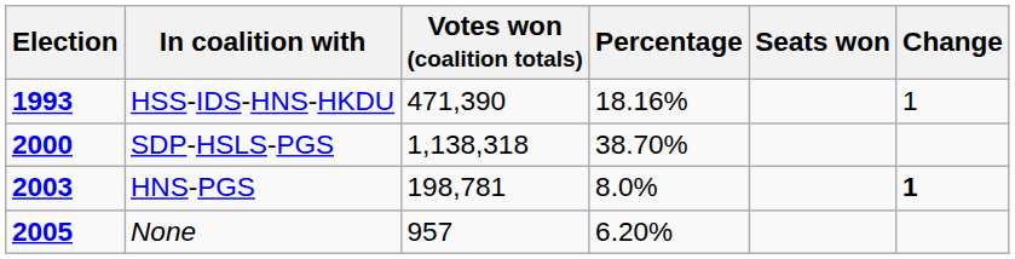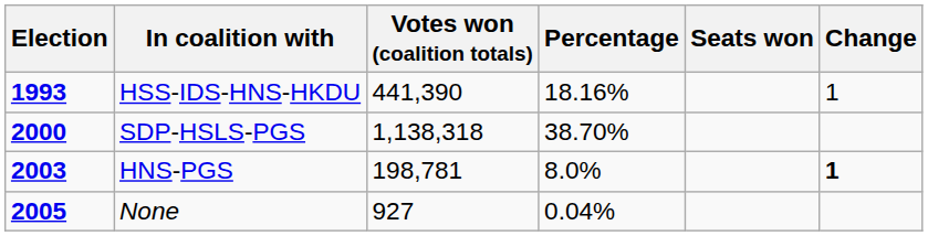 <table class="wikitable">
 <tr>
 <th>Election</th>
 <th>In coalition with</th>
 <th>Votes won<br><small>(coalition totals)</small></th>
 <th>Percentage</th>
 <th>Seats won</th>
 <th>Change</th>
 </tr>
 <tr>
 <td><strong><a href='#'>1993</a></strong></td>
 <td><a href='#'>HSS</a>-<a href='#'>IDS</a>-<a href='#'>HNS</a>-<a href='#'>HKDU</a></td>
-<td>471,390</td>
+<td>441,390</td>
 <td>18.16%</td>
 <td></td>
 <td> 1</td>
 </tr>
 <tr>
 <td><strong><a href='#'>2000</a></strong></td>
 <td><a href='#'>SDP</a>-<a href='#'>HSLS</a>-<a href='#'>PGS</a></td>
 <td>1,138,318</td>
 <td>38.70%</td>
 <td></td>
 <td></td>
 </tr>
 <tr>
 <td><strong><a href='#'>2003</a></strong></td>
 <td><a href='#'>HNS</a>-<a href='#'>PGS</a></td>
 <td>198,781</td>
 <td>8.0%</td>
 <td></td>
 <td><strong> 1</strong></td>
 </tr>
 <tr>
 <td><strong><a href='#'>2005</a></strong></td>
 <td><em>None</em></td>
-<td>957</td>
-<td>6.20%</td>
+<td>927</td>
+<td>0.04%</td>
 <td></td>
 <td></td>
 </tr>
 </table>
